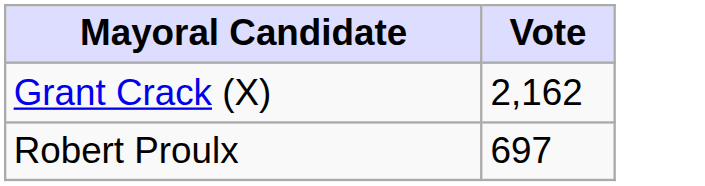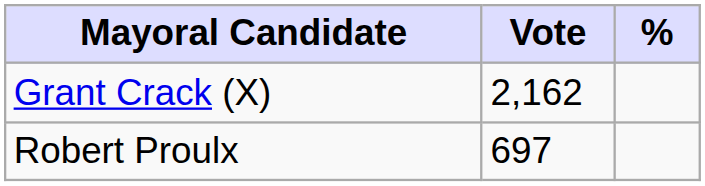 <table class="wikitable">
 <tr>
 <th style="background:#ddf; width:200px;">Mayoral Candidate </th>
 <th style="background:#ddf; width:50px;">Vote</th>
+<th style="background:#ddf; width:30px;">%</th>
 </tr>
 <tr>
 <td><a href='#'>Grant Crack</a> (X)</td>
 <td>2,162</td>
+<td></td>
 </tr>
 <tr>
 <td>Robert Proulx</td>
 <td>697</td>
+<td></td>
 </tr>
 </table>
